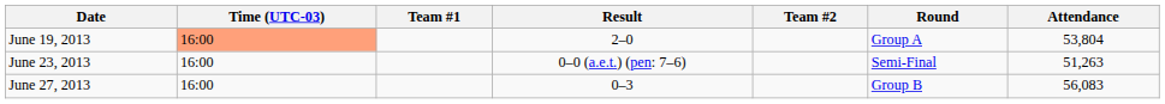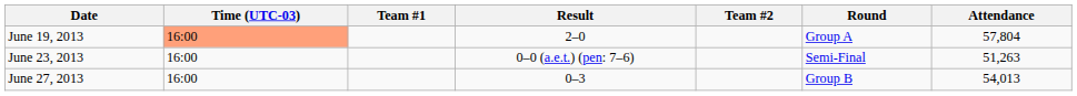 <table class="wikitable"  style="text-align:left; width:100%;">
 <tr>
 <th>Date</th>
 <th>Time (<a href='#'>UTC-03</a>)</th>
 <th>Team #1</th>
 <th>Result</th>
 <th>Team #2</th>
 <th>Round</th>
 <th>Attendance</th>
 </tr>
 <tr>
 <td>June 19, 2013</td>
 <td style="background: lightsalmon;">16:00</td>
 <td></td>
 <td style="text-align:center;">2–0</td>
 <td></td>
 <td><a href='#'>Group A</a></td>
-<td style="text-align:center;">53,804</td>
+<td style="text-align:center;">57,804</td>
 </tr>
 <tr>
 <td>June 23, 2013</td>
 <td>16:00</td>
 <td></td>
 <td style="text-align:center;">0–0 (<a href='#'>a.e.t.</a>) (<a href='#'>pen</a>: 7–6)</td>
 <td></td>
 <td><a href='#'>Semi-Final</a></td>
 <td style="text-align:center;">51,263</td>
 </tr>
 <tr>
 <td>June 27, 2013</td>
 <td>16:00</td>
 <td></td>
 <td style="text-align:center;">0–3</td>
 <td></td>
 <td><a href='#'>Group B</a></td>
-<td style="text-align:center;">56,083</td>
+<td style="text-align:center;">54,013</td>
 </tr>
 </table>
